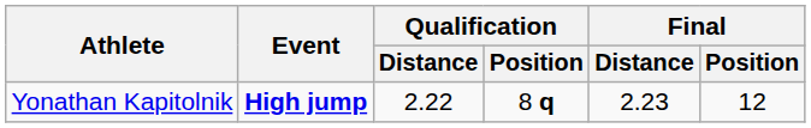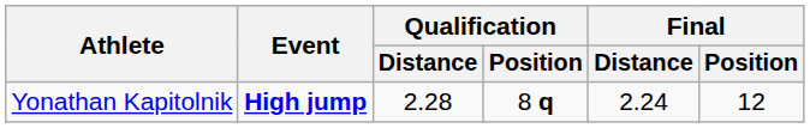 <table class=wikitable style=font-size:90%>
 <tr>
 <th rowspan=2>Athlete</th>
 <th rowspan=2>Event</th>
 <th colspan=2>Qualification</th>
 <th colspan=2>Final</th>
 </tr>
 <tr style=font-size:95%>
 <th>Distance</th>
 <th>Position</th>
 <th>Distance</th>
 <th>Position</th>
 </tr>
 <tr align=center>
 <td align=left><a href='#'>Yonathan Kapitolnik</a></td>
 <td align=left><strong><a href='#'>High jump</a></strong></td>
-<td>2.22</td>
+<td>2.28</td>
 <td>8 <strong>q</strong></td>
-<td>2.23</td>
+<td>2.24</td>
 <td>12</td>
 </tr>
 </table>
